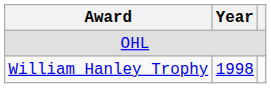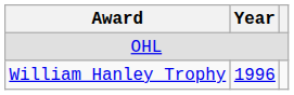 <table class="wikitable">
 <tr>
 <th>Award</th>
 <th>Year</th>
 <th></th>
 </tr>
 <tr ALIGN="center" bgcolor="#e0e0e0">
 <td colspan="3"><a href='#'>OHL</a></td>
 </tr>
 <tr>
 <td><a href='#'>William Hanley Trophy</a></td>
-<td><a href='#'>1998</a></td>
+<td><a href='#'>1996</a></td>
 <td></td>
 </tr>
 </table>
